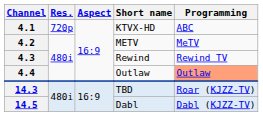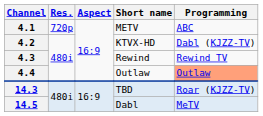 <table class="wikitable">
 <tr>
 <th scope = "col"><a href='#'>Channel</a></th>
 <th scope = "col"><a href='#'>Res.</a></th>
 <th scope = "col"><a href='#'>Aspect</a></th>
 <th scope = "col">Short name</th>
 <th scope = "col">Programming</th>
 </tr>
 <tr>
 <th scope = "row">4.1</th>
 <td><a href='#'>720p</a></td>
 <td rowspan=4><a href='#'>16:9</a></td>
-<td>KTVX-HD</td>
+<td>METV</td>
 <td><a href='#'>ABC</a></td>
 </tr>
 <tr>
 <th scope = "row">4.2</th>
 <td rowspan=3><a href='#'>480i</a></td>
-<td>METV</td>
-<td><a href='#'>MeTV</a></td>
+<td>KTVX-HD</td>
+<td><a href='#'>Dabl</a> (<a href='#'>KJZZ-TV</a>)</td>
 </tr>
 <tr>
 <th scope = "row">4.3</th>
 <td>Rewind</td>
 <td><a href='#'>Rewind TV</a></td>
 </tr>
 <tr>
 <th scope = "row">4.4</th>
 <td>Outlaw</td>
 <td style="background: lightsalmon;"><a href='#'>Outlaw</a></td>
 </tr>
 <tr style="background-color:#DFEBF6; border-top: 2px solid #003399;">
 <th scope = "row"><a href='#'>14.3</a></th>
 <td rowspan=2>480i</td>
 <td rowspan=2>16:9</td>
 <td>TBD</td>
 <td><a href='#'>Roar</a> (<a href='#'>KJZZ-TV</a>)</td>
 </tr>
 <tr style="background-color:#DFEBF6;">
 <th scope = "row"><a href='#'>14.5</a></th>
 <td>Dabl</td>
-<td><a href='#'>Dabl</a> (<a href='#'>KJZZ-TV</a>)</td>
+<td><a href='#'>MeTV</a></td>
 </tr>
 </table>
